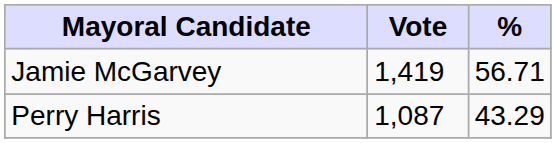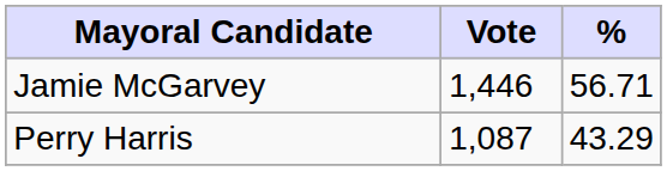 <table class="wikitable">
 <tr>
 <th style="background:#ddf; width:200px;">Mayoral Candidate</th>
 <th style="background:#ddf; width:50px;">Vote</th>
 <th style="background:#ddf; width:30px;">%</th>
 </tr>
 <tr>
 <td>Jamie McGarvey</td>
-<td>1,419</td>
+<td>1,446</td>
 <td>56.71</td>
 </tr>
 <tr>
 <td>Perry Harris</td>
 <td>1,087</td>
 <td>43.29</td>
 </tr>
 </table>
